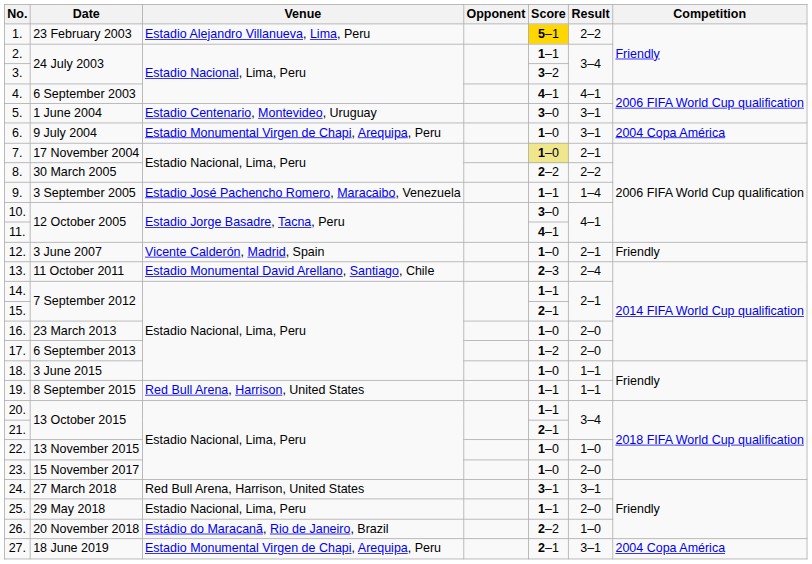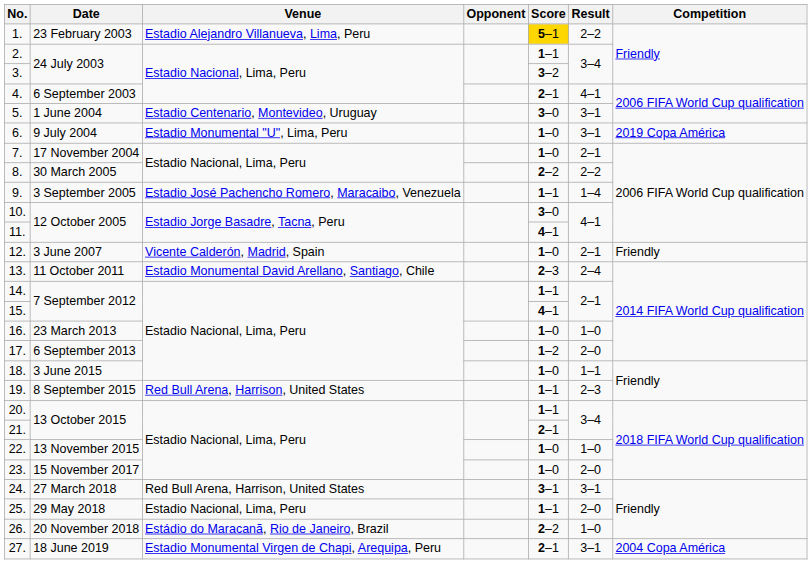 <table class="wikitable sortable">
 <tr>
 <th>No.</th>
 <th>Date</th>
 <th>Venue</th>
 <th>Opponent</th>
 <th>Score</th>
 <th>Result</th>
 <th>Competition</th>
 </tr>
 <tr>
 <td align=center>1.</td>
 <td>23 February 2003</td>
 <td><a href='#'>Estadio Alejandro Villanueva</a>, <a href='#'>Lima</a>, Peru</td>
 <td></td>
 <td align=center style="background: gold;"><strong>5</strong>–1</td>
 <td align=center>2–2</td>
 <td rowspan=3><a href='#'>Friendly</a></td>
 </tr>
 <tr>
 <td align=center>2.</td>
 <td rowspan=2>24 July 2003</td>
 <td rowspan=3><a href='#'>Estadio Nacional</a>, Lima, Peru</td>
 <td rowspan=2></td>
 <td align=center><strong>1</strong>–1</td>
 <td rowspan=2 align=center>3–4</td>
 </tr>
 <tr>
 <td align=center>3.</td>
 <td align=center><strong>3</strong>–2</td>
 </tr>
 <tr>
 <td align=center>4.</td>
 <td>6 September 2003</td>
 <td></td>
-<td align=center><strong>4</strong>–1</td>
+<td align=center><strong>2</strong>–1</td>
 <td align=center>4–1</td>
 <td rowspan=2><a href='#'>2006 FIFA World Cup qualification</a></td>
 </tr>
 <tr>
 <td align=center>5.</td>
 <td>1 June 2004</td>
 <td><a href='#'>Estadio Centenario</a>, <a href='#'>Montevideo</a>, Uruguay</td>
 <td></td>
 <td align=center><strong>3</strong>–0</td>
 <td align=center>3–1</td>
 </tr>
 <tr>
 <td align=center>6.</td>
 <td>9 July 2004</td>
-<td><a href='#'>Estadio Monumental Virgen de Chapi</a>, <a href='#'>Arequipa</a>, Peru</td>
+<td><a href='#'>Estadio Monumental "U"</a>, Lima, Peru</td>
 <td></td>
 <td align=center><strong>1</strong>–0</td>
 <td align=center>3–1</td>
-<td><a href='#'>2004 Copa América</a></td>
+<td><a href='#'>2019 Copa América</a></td>
 </tr>
 <tr>
 <td align=center>7.</td>
 <td>17 November 2004</td>
 <td rowspan=2>Estadio Nacional, Lima, Peru</td>
 <td></td>
-<td align=center style="background: khaki;"><strong>1</strong>–0</td>
+<td align=center><strong>1</strong>–0</td>
 <td align=center>2–1</td>
 <td rowspan=5>2006 FIFA World Cup qualification</td>
 </tr>
 <tr>
 <td align=center>8.</td>
 <td>30 March 2005</td>
 <td></td>
 <td align=center><strong>2</strong>–2</td>
 <td align=center>2–2</td>
 </tr>
 <tr>
 <td align=center>9.</td>
 <td>3 September 2005</td>
 <td><a href='#'>Estadio José Pachencho Romero</a>, <a href='#'>Maracaibo</a>, Venezuela</td>
 <td></td>
 <td align=center><strong>1</strong>–1</td>
 <td align=center>1–4</td>
 </tr>
 <tr>
 <td align=center>10.</td>
 <td rowspan=2>12 October 2005</td>
 <td rowspan=2><a href='#'>Estadio Jorge Basadre</a>, <a href='#'>Tacna</a>, Peru</td>
 <td rowspan=2></td>
 <td align=center><strong>3</strong>–0</td>
 <td rowspan=2 align=center>4–1</td>
 </tr>
 <tr>
 <td align=center>11.</td>
 <td align=center><strong>4</strong>–1</td>
 </tr>
 <tr>
 <td align=center>12.</td>
 <td>3 June 2007</td>
 <td><a href='#'>Vicente Calderón</a>, <a href='#'>Madrid</a>, Spain</td>
 <td></td>
 <td align=center><strong>1</strong>–0</td>
 <td align=center>2–1</td>
 <td>Friendly</td>
 </tr>
 <tr>
 <td align=center>13.</td>
 <td>11 October 2011</td>
 <td><a href='#'>Estadio Monumental David Arellano</a>, <a href='#'>Santiago</a>, Chile</td>
 <td></td>
 <td align=center><strong>2</strong>–3</td>
 <td align=center>2–4</td>
 <td rowspan=5><a href='#'>2014 FIFA World Cup qualification</a></td>
 </tr>
 <tr>
 <td align=center>14.</td>
 <td rowspan=2>7 September 2012</td>
 <td rowspan=5>Estadio Nacional, Lima, Peru</td>
 <td rowspan=2></td>
 <td align=center><strong>1</strong>–1</td>
 <td rowspan=2 align=center>2–1</td>
 </tr>
 <tr>
 <td align=center>15.</td>
-<td align=center><strong>2</strong>–1</td>
+<td align=center><strong>4</strong>–1</td>
 </tr>
 <tr>
 <td align=center>16.</td>
 <td>23 March 2013</td>
 <td></td>
 <td align=center><strong>1</strong>–0</td>
-<td align=center>2–0</td>
+<td align=center>1–0</td>
 </tr>
 <tr>
 <td align=center>17.</td>
 <td>6 September 2013</td>
 <td></td>
 <td align=center><strong>1</strong>–2</td>
 <td align=center>2–0</td>
 </tr>
 <tr>
 <td align=center>18.</td>
 <td>3 June 2015</td>
 <td></td>
 <td align=center><strong>1</strong>–0</td>
 <td align=center>1–1</td>
 <td rowspan=2>Friendly</td>
 </tr>
 <tr>
 <td align=center>19.</td>
 <td>8 September 2015</td>
 <td><a href='#'>Red Bull Arena</a>, <a href='#'>Harrison</a>, United States</td>
 <td></td>
 <td align=center><strong>1</strong>–1</td>
-<td align=center>1–1</td>
+<td align=center>2–3</td>
 </tr>
 <tr>
 <td align=center>20.</td>
 <td rowspan=2>13 October 2015</td>
 <td rowspan=4>Estadio Nacional, Lima, Peru</td>
 <td rowspan=2></td>
 <td align=center><strong>1</strong>–1</td>
 <td rowspan=2 align=center>3–4</td>
 <td rowspan=4><a href='#'>2018 FIFA World Cup qualification</a></td>
 </tr>
 <tr>
 <td align=center>21.</td>
 <td align=center><strong>2</strong>–1</td>
 </tr>
 <tr>
 <td align=center>22.</td>
 <td>13 November 2015</td>
 <td></td>
 <td align=center><strong>1</strong>–0</td>
 <td align=center>1–0</td>
 </tr>
 <tr>
 <td align=center>23.</td>
 <td>15 November 2017</td>
 <td></td>
 <td align=center><strong>1</strong>–0</td>
 <td align=center>2–0</td>
 </tr>
 <tr>
 <td align=center>24.</td>
 <td>27 March 2018</td>
 <td>Red Bull Arena, Harrison, United States</td>
 <td></td>
 <td align=center><strong>3</strong>–1</td>
 <td align=center>3–1</td>
 <td rowspan=3>Friendly</td>
 </tr>
 <tr>
 <td align=center>25.</td>
 <td>29 May 2018</td>
 <td>Estadio Nacional, Lima, Peru</td>
 <td></td>
 <td align=center><strong>1</strong>–1</td>
 <td align=center>2–0</td>
 </tr>
 <tr>
 <td align=center>26.</td>
 <td>20 November 2018</td>
 <td><a href='#'>Estádio do Maracanã</a>, <a href='#'>Rio de Janeiro</a>, Brazil</td>
 <td></td>
 <td align=center><strong>2</strong>–2</td>
 <td align=center>1–0</td>
 </tr>
 <tr>
 <td align=center>27.</td>
 <td>18 June 2019</td>
 <td><a href='#'>Estadio Monumental Virgen de Chapi</a>, <a href='#'>Arequipa</a>, Peru</td>
 <td></td>
 <td align=center><strong>2</strong>–1</td>
 <td align=center>3–1</td>
 <td><a href='#'>2004 Copa América</a></td>
 </tr>
 </table>
